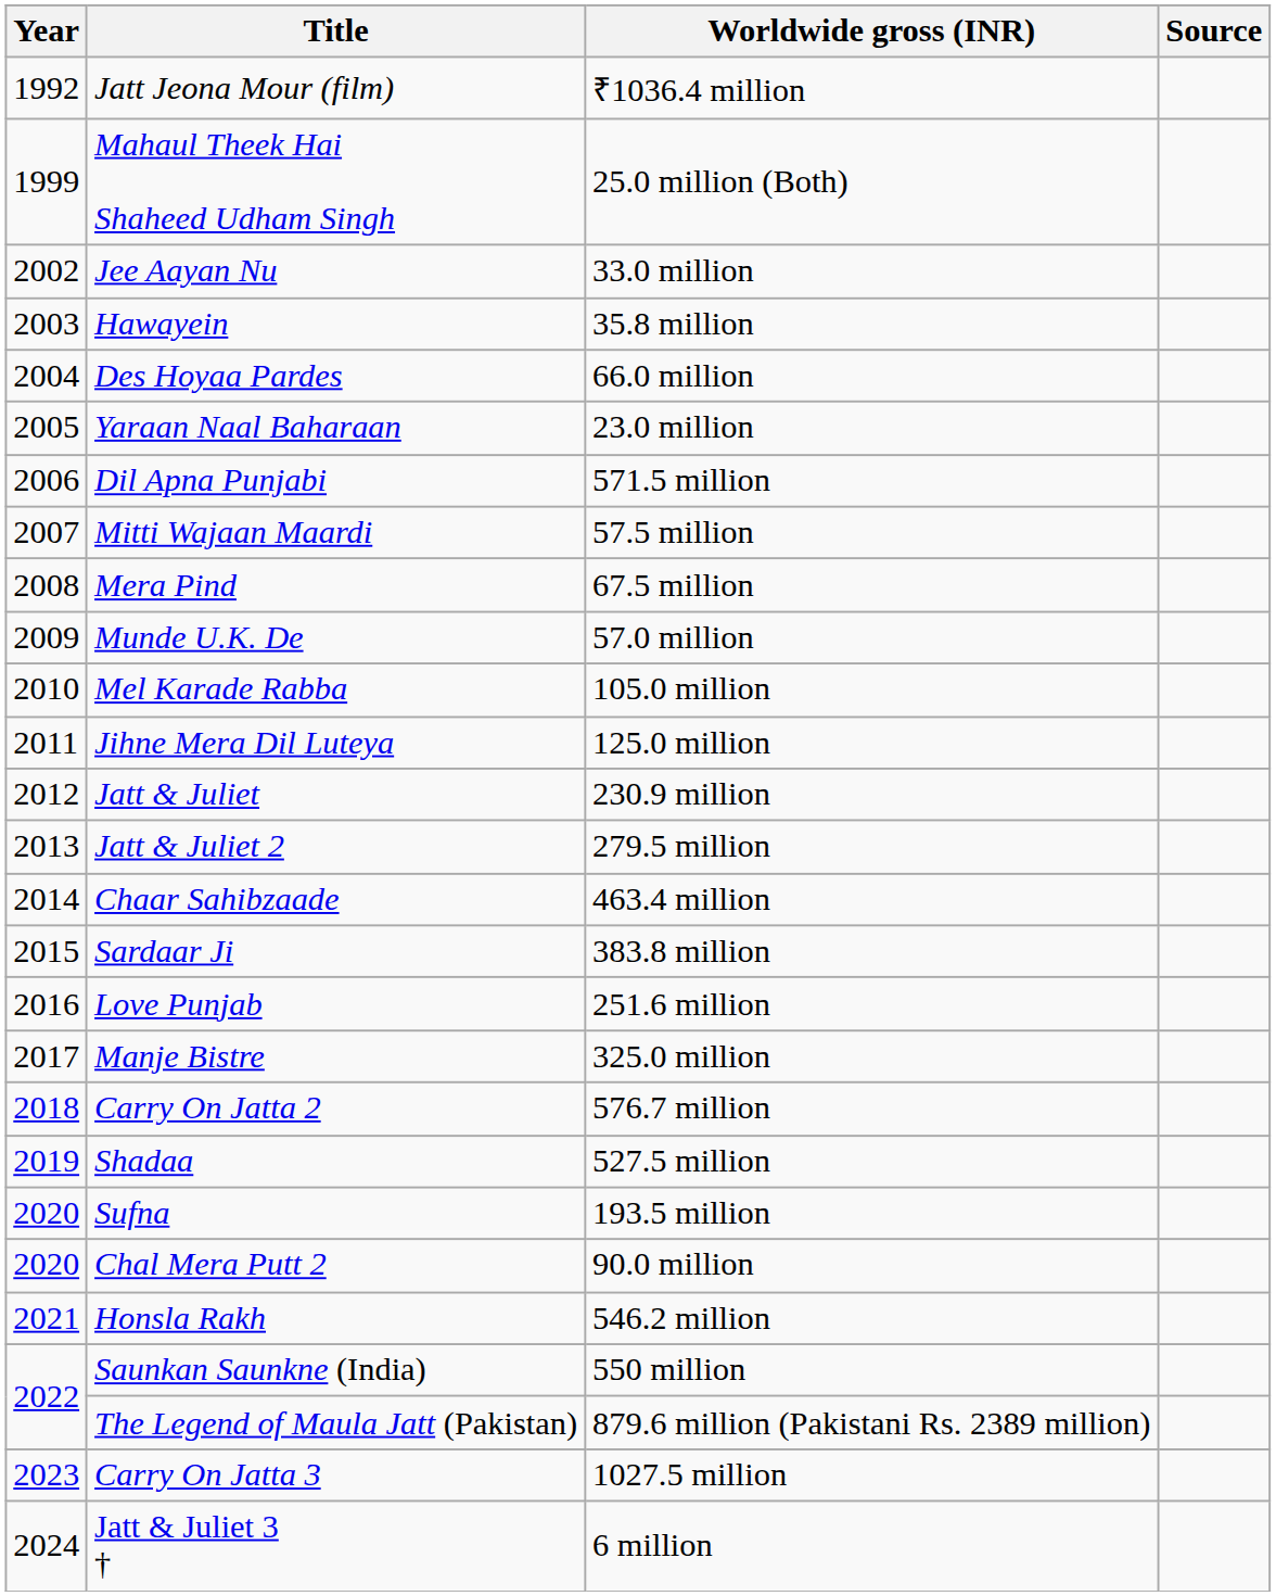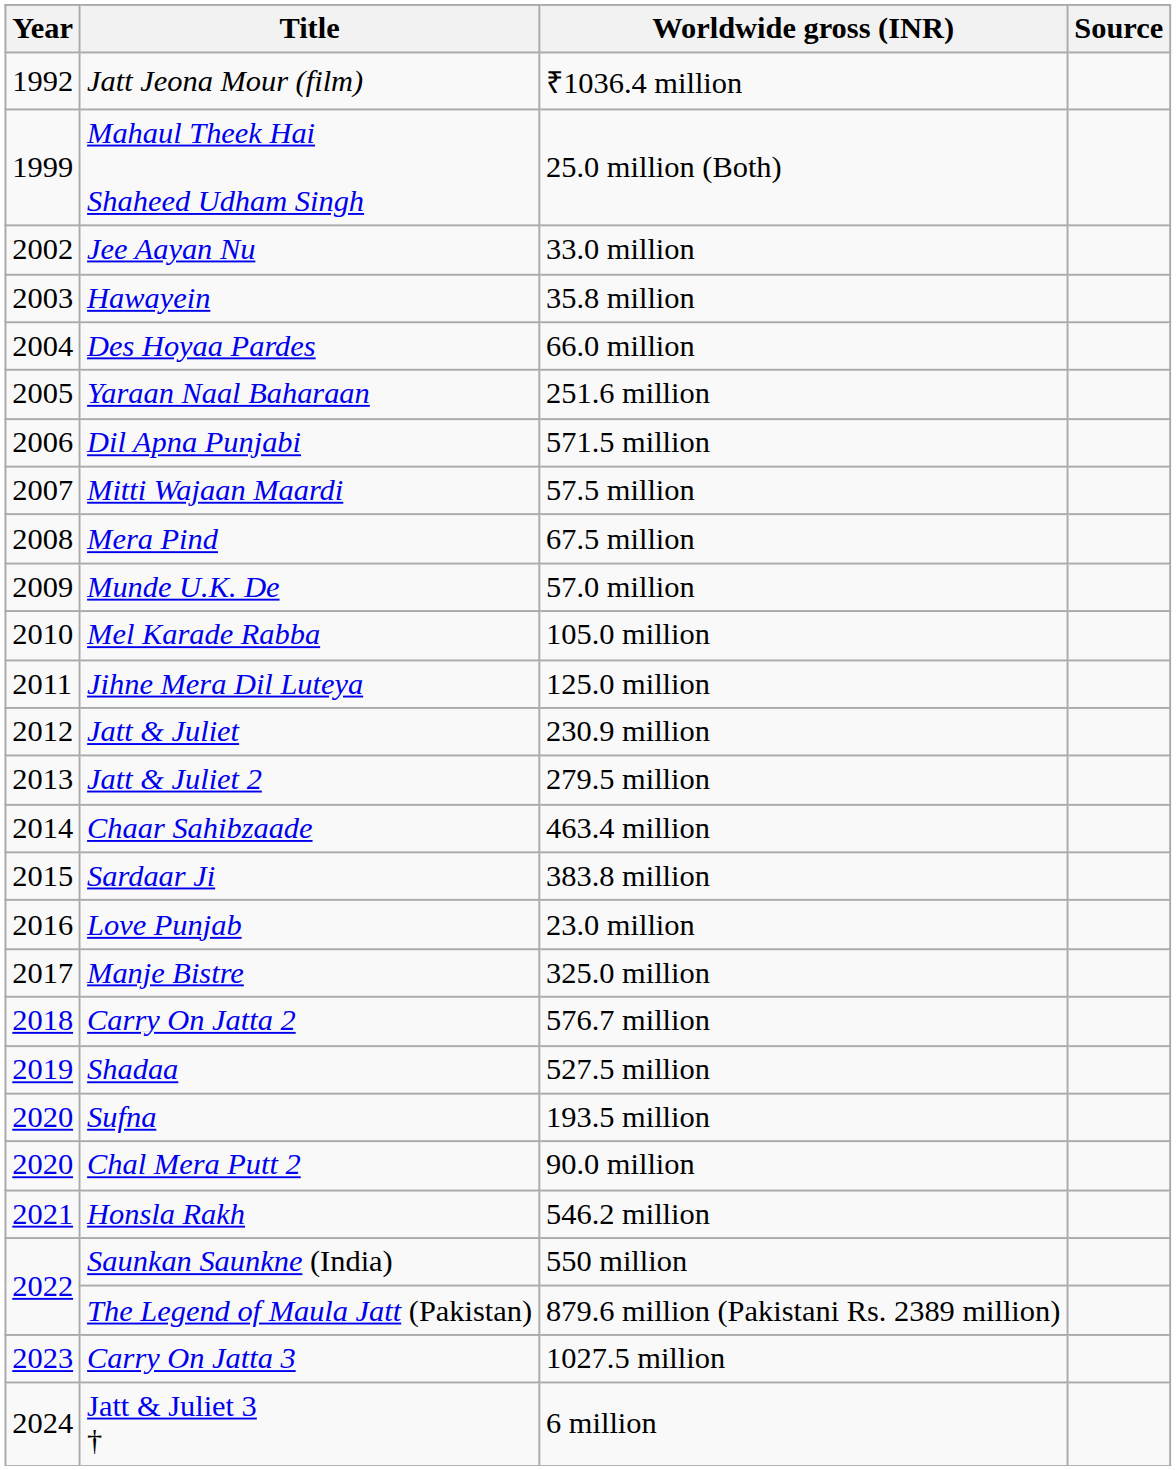 <table class="wikitable sortable" style="margin:auto; margin:auto;">
 <tr>
 <th>Year</th>
 <th>Title</th>
 <th>Worldwide gross (INR)</th>
 <th>Source</th>
 </tr>
 <tr>
 <td>1992</td>
 <td><em>Jatt Jeona Mour (film)</em></td>
 <td>₹1036.4 million</td>
 <td></td>
 </tr>
 <tr>
 <td>1999</td>
 <td><em><a href='#'>Mahaul Theek Hai</a></em> <br><br> <em><a href='#'>Shaheed Udham Singh</a></em></td>
 <td>25.0 million (Both)</td>
 <td></td>
 </tr>
 <tr>
 <td>2002</td>
 <td><em><a href='#'>Jee Aayan Nu</a></em></td>
 <td>33.0 million</td>
 <td></td>
 </tr>
 <tr>
 <td>2003</td>
 <td><em><a href='#'>Hawayein</a></em></td>
 <td>35.8 million</td>
 <td></td>
 </tr>
 <tr>
 <td>2004</td>
 <td><em><a href='#'>Des Hoyaa Pardes</a></em></td>
 <td>66.0 million</td>
 <td></td>
 </tr>
 <tr>
 <td>2005</td>
 <td><em><a href='#'>Yaraan Naal Baharaan</a></em></td>
-<td>23.0 million</td>
+<td>251.6 million</td>
 <td></td>
 </tr>
 <tr>
 <td>2006</td>
 <td><em><a href='#'>Dil Apna Punjabi</a></em></td>
 <td>571.5 million</td>
 <td></td>
 </tr>
 <tr>
 <td>2007</td>
 <td><em><a href='#'>Mitti Wajaan Maardi</a></em></td>
 <td>57.5 million</td>
 <td></td>
 </tr>
 <tr>
 <td>2008</td>
 <td><em><a href='#'>Mera Pind</a></em></td>
 <td>67.5 million</td>
 <td></td>
 </tr>
 <tr>
 <td>2009</td>
 <td><em><a href='#'>Munde U.K. De</a></em></td>
 <td>57.0 million</td>
 <td></td>
 </tr>
 <tr>
 <td>2010</td>
 <td><em><a href='#'>Mel Karade Rabba</a></em></td>
 <td>105.0 million</td>
 <td></td>
 </tr>
 <tr>
 <td>2011</td>
 <td><em><a href='#'>Jihne Mera Dil Luteya</a></em></td>
 <td>125.0 million</td>
 <td></td>
 </tr>
 <tr>
 <td>2012</td>
 <td><em><a href='#'>Jatt & Juliet</a></em></td>
 <td>230.9 million</td>
 <td></td>
 </tr>
 <tr>
 <td>2013</td>
 <td><em><a href='#'>Jatt & Juliet 2</a></em></td>
 <td>279.5 million</td>
 <td></td>
 </tr>
 <tr>
 <td>2014</td>
 <td><em><a href='#'>Chaar Sahibzaade</a></em></td>
 <td>463.4 million</td>
 <td></td>
 </tr>
 <tr>
 <td>2015</td>
 <td><em><a href='#'>Sardaar Ji</a></em></td>
 <td>383.8 million</td>
 <td></td>
 </tr>
 <tr>
 <td>2016</td>
 <td><em><a href='#'>Love Punjab</a></em></td>
-<td>251.6 million</td>
+<td>23.0 million</td>
 <td></td>
 </tr>
 <tr>
 <td>2017</td>
 <td><em><a href='#'>Manje Bistre</a></em></td>
 <td>325.0 million</td>
 <td></td>
 </tr>
 <tr>
 <td><a href='#'>2018</a></td>
 <td><em><a href='#'>Carry On Jatta 2</a></em></td>
 <td>576.7 million</td>
 <td></td>
 </tr>
 <tr>
 <td><a href='#'>2019</a></td>
 <td><em><a href='#'>Shadaa</a></em></td>
 <td>527.5 million</td>
 <td></td>
 </tr>
 <tr>
 <td><a href='#'>2020</a></td>
 <td><em><a href='#'>Sufna</a></em></td>
 <td>193.5 million</td>
 <td></td>
 </tr>
 <tr>
 <td><a href='#'>2020</a></td>
 <td><em><a href='#'>Chal Mera Putt 2</a></em></td>
 <td>90.0 million</td>
 <td></td>
 </tr>
 <tr>
 <td><a href='#'>2021</a></td>
 <td><em><a href='#'>Honsla Rakh</a></em></td>
 <td>546.2 million</td>
 <td></td>
 </tr>
 <tr>
 <td rowspan="2"><a href='#'>2022</a></td>
 <td><em><a href='#'>Saunkan Saunkne</a></em> (India)</td>
 <td>550 million</td>
 <td></td>
 </tr>
 <tr>
 <td><em><a href='#'>The Legend of Maula Jatt</a></em> (Pakistan)</td>
 <td>879.6 million (Pakistani Rs. 2389 million)</td>
 <td></td>
 </tr>
 <tr>
 <td><a href='#'>2023</a></td>
 <td><em><a href='#'>Carry On Jatta 3</a></em></td>
 <td>1027.5 million</td>
 <td></td>
 </tr>
 <tr>
 <td>2024</td>
 <td><a href='#'>Jatt & Juliet 3</a><br>†</td>
 <td>6 million</td>
 <td></td>
 </tr>
 </table>
